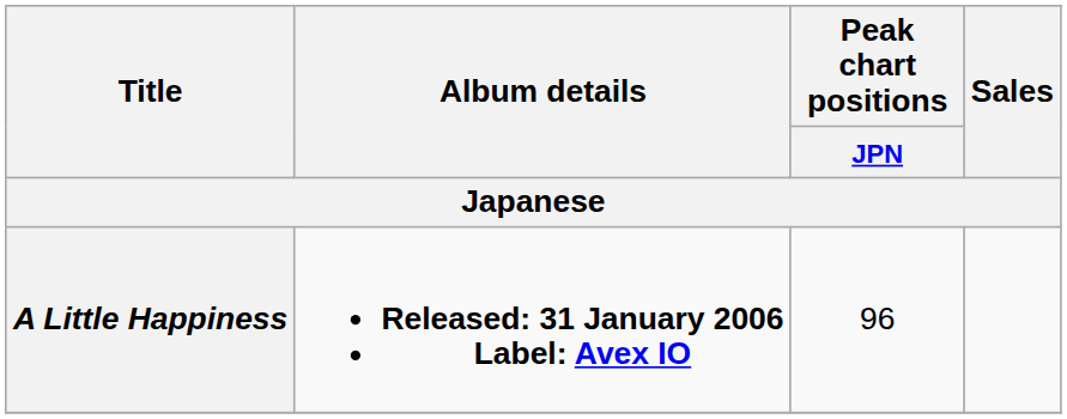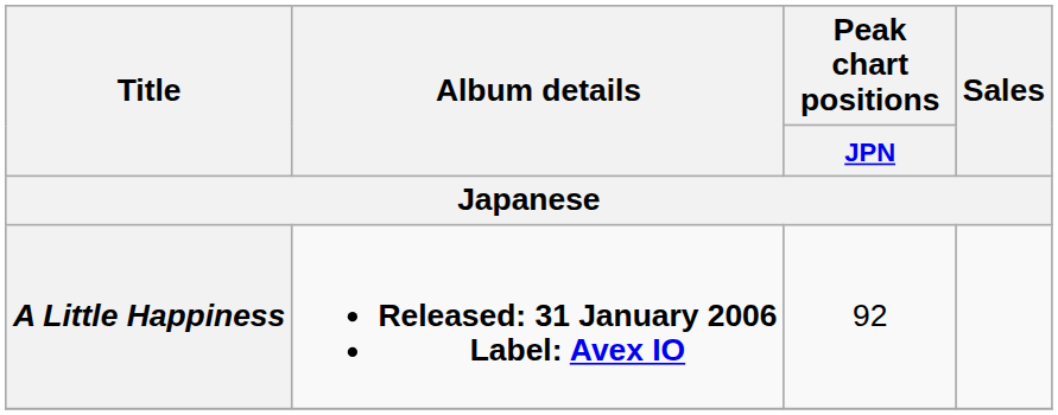 <table class="wikitable plainrowheaders" style="text-align:center;">
 <tr>
 <th scope="col" rowspan="2">Title</th>
 <th scope="col" rowspan="2">Album details</th>
 <th scope="col" colspan="1" style="width:5em;">Peak chart positions</th>
 <th scope="col" rowspan="2">Sales</th>
 </tr>
 <tr>
 <th><small><a href='#'>JPN</a></small><br></th>
 </tr>
 <tr>
 <th colspan="4">Japanese</th>
 </tr>
 <tr>
 <th scope="row"><em>A Little Happiness</em></th>
 <td><strong><br><ul><li>Released: 31 January 2006</li><li>Label: <a href='#'>Avex IO</a></li></ul></strong></td>
-<td>96</td>
+<td>92</td>
 <td></td>
 </tr>
 <tr>
 </tr>
 </table>
